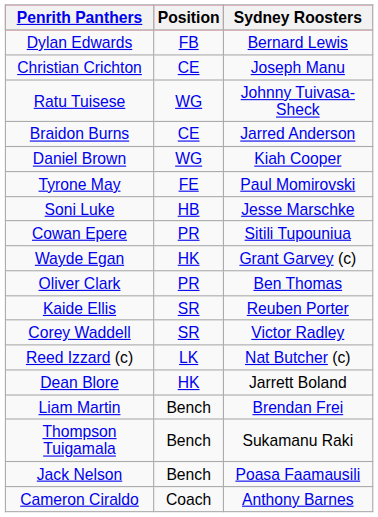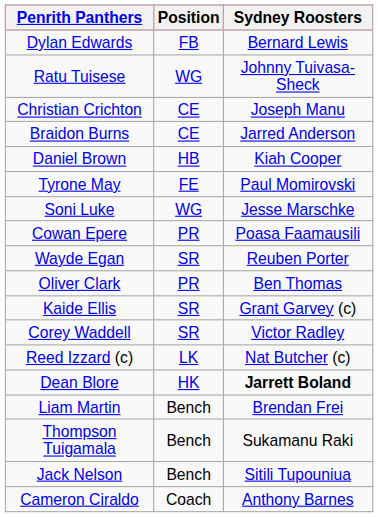 <table align="right" class="wikitable" style="font-size:90%; text-align:center; margin-left:1em">
 <tr bgcolor="#FF0033">
 <th width="130"><a href='#'>Penrith Panthers</a></th>
 <th width="40">Position</th>
 <th width="130">Sydney Roosters</th>
 </tr>
 <tr>
 <td><a href='#'>Dylan Edwards</a></td>
 <td><a href='#'>FB</a></td>
 <td><a href='#'>Bernard Lewis</a></td>
 </tr>
 <tr>
+<td><a href='#'>Ratu Tuisese</a></td>
+<td><a href='#'>WG</a></td>
+<td><a href='#'>Johnny Tuivasa-Sheck</a></td>
+</tr>
+<tr>
 <td><a href='#'>Christian Crichton</a></td>
 <td><a href='#'>CE</a></td>
 <td><a href='#'>Joseph Manu</a></td>
-</tr>
-<tr>
-<td><a href='#'>Ratu Tuisese</a></td>
-<td><a href='#'>WG</a></td>
-<td><a href='#'>Johnny Tuivasa-Sheck</a></td>
 </tr>
 <tr>
 <td><a href='#'>Braidon Burns</a></td>
 <td><a href='#'>CE</a></td>
 <td><a href='#'>Jarred Anderson</a></td>
 </tr>
 <tr>
 <td><a href='#'>Daniel Brown</a></td>
-<td><a href='#'>WG</a></td>
+<td><a href='#'>HB</a></td>
 <td><a href='#'>Kiah Cooper</a></td>
 </tr>
 <tr>
 <td><a href='#'>Tyrone May</a></td>
 <td><a href='#'>FE</a></td>
 <td><a href='#'>Paul Momirovski</a></td>
 </tr>
 <tr>
 <td><a href='#'>Soni Luke</a></td>
-<td><a href='#'>HB</a></td>
+<td><a href='#'>WG</a></td>
 <td><a href='#'>Jesse Marschke</a></td>
 </tr>
 <tr>
 <td><a href='#'>Cowan Epere</a></td>
 <td><a href='#'>PR</a></td>
-<td><a href='#'>Sitili Tupouniua</a></td>
+<td><a href='#'>Poasa Faamausili</a></td>
 </tr>
 <tr>
 <td><a href='#'>Wayde Egan</a></td>
-<td><a href='#'>HK</a></td>
-<td><a href='#'>Grant Garvey</a> (c)</td>
+<td><a href='#'>SR</a></td>
+<td><a href='#'>Reuben Porter</a></td>
 </tr>
 <tr>
 <td><a href='#'>Oliver Clark</a></td>
 <td><a href='#'>PR</a></td>
 <td><a href='#'>Ben Thomas</a></td>
 </tr>
 <tr>
 <td><a href='#'>Kaide Ellis</a></td>
 <td><a href='#'>SR</a></td>
-<td><a href='#'>Reuben Porter</a></td>
+<td><a href='#'>Grant Garvey</a> (c)</td>
 </tr>
 <tr>
 <td><a href='#'>Corey Waddell</a></td>
 <td><a href='#'>SR</a></td>
 <td><a href='#'>Victor Radley</a></td>
 </tr>
 <tr>
 <td><a href='#'>Reed Izzard</a> (c)</td>
 <td><a href='#'>LK</a></td>
 <td><a href='#'>Nat Butcher</a> (c)</td>
 </tr>
 <tr>
 <td><a href='#'>Dean Blore</a></td>
 <td><a href='#'>HK</a></td>
-<td>Jarrett Boland</td>
+<td><strong>Jarrett Boland</strong></td>
 </tr>
 <tr>
 <td><a href='#'>Liam Martin</a></td>
 <td>Bench</td>
 <td><a href='#'>Brendan Frei</a></td>
 </tr>
 <tr>
 <td><a href='#'>Thompson Tuigamala</a></td>
 <td>Bench</td>
 <td>Sukamanu Raki</td>
 </tr>
 <tr>
 <td><a href='#'>Jack Nelson</a></td>
 <td>Bench</td>
-<td><a href='#'>Poasa Faamausili</a></td>
+<td><a href='#'>Sitili Tupouniua</a></td>
 </tr>
 <tr>
 <td><a href='#'>Cameron Ciraldo</a></td>
 <td>Coach</td>
 <td><a href='#'>Anthony Barnes</a></td>
 </tr>
 </table>
